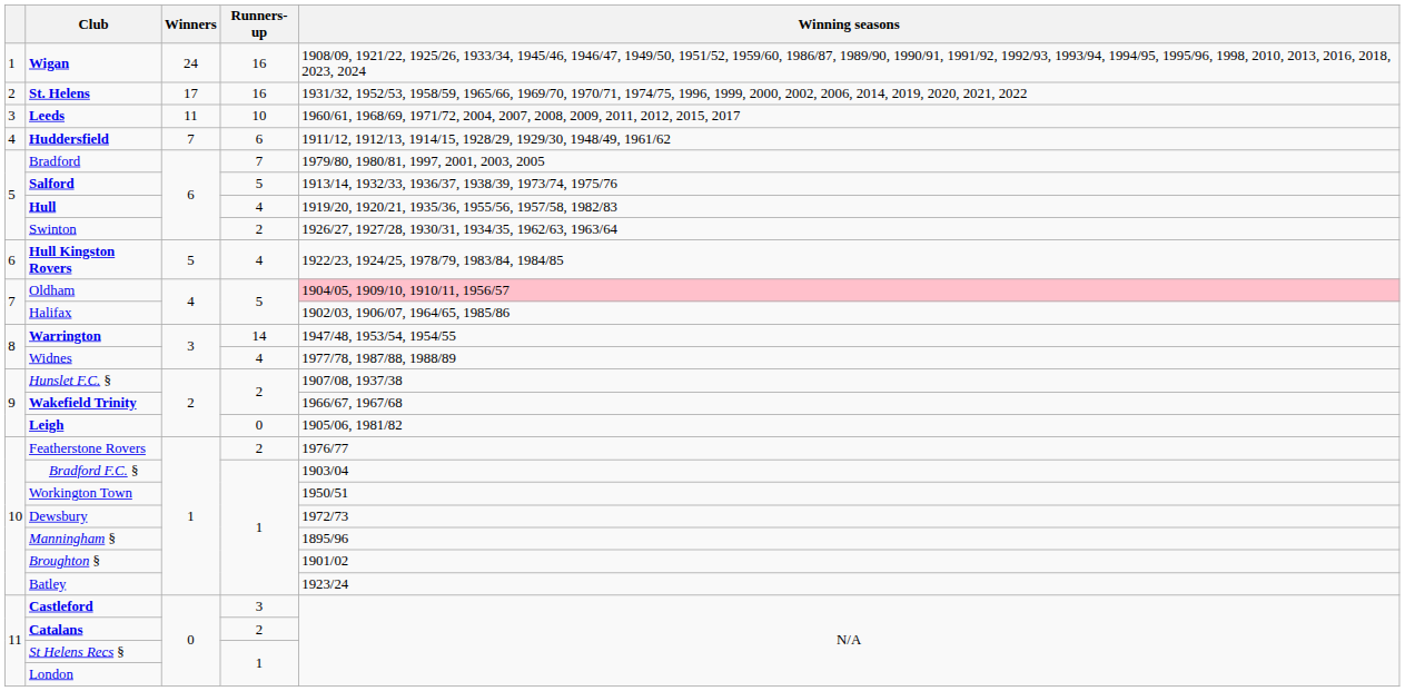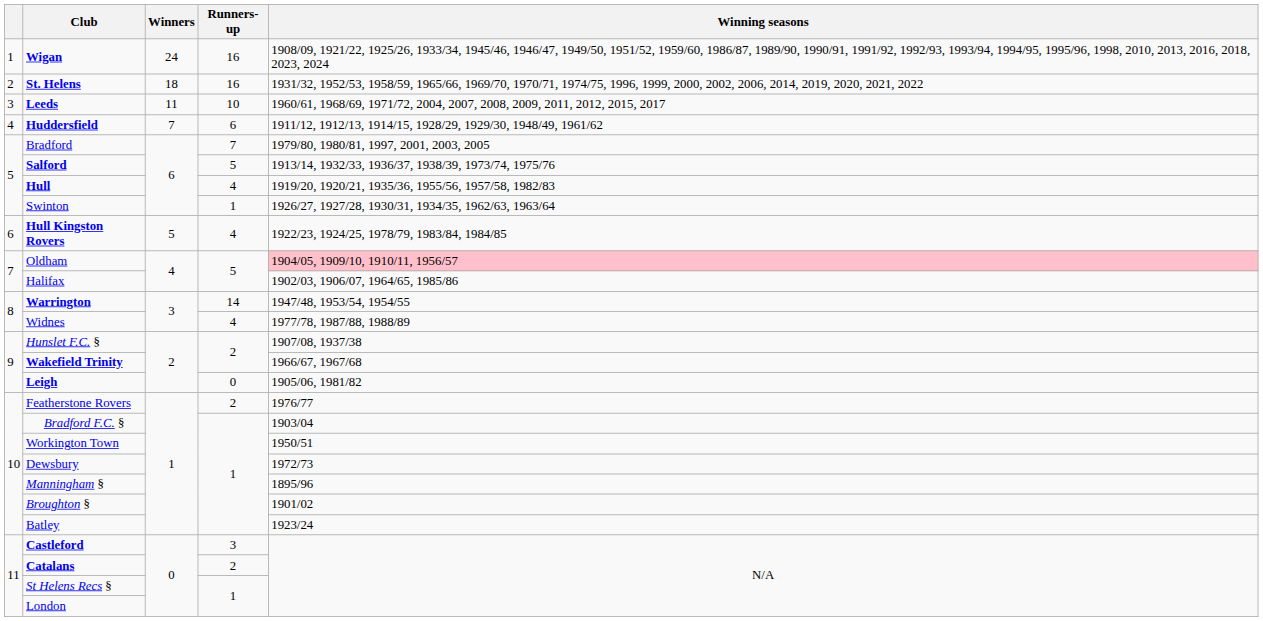 <table class="wikitable sortable">
 <tr>
 <th></th>
 <th>Club</th>
 <th>Winners</th>
 <th>Runners-up</th>
 <th>Winning seasons</th>
 </tr>
 <tr>
 <td>1</td>
 <td> <strong><a href='#'>Wigan</a></strong></td>
 <td align="center">24</td>
 <td align="center">16</td>
 <td>1908/09, 1921/22, 1925/26, 1933/34, 1945/46, 1946/47, 1949/50, 1951/52, 1959/60, 1986/87, 1989/90, 1990/91, 1991/92, 1992/93, 1993/94, 1994/95, 1995/96, 1998, 2010, 2013, 2016, 2018, 2023, 2024</td>
 </tr>
 <tr>
 <td>2</td>
 <td> <strong><a href='#'>St. Helens</a></strong></td>
-<td align="center">17</td>
+<td align="center">18</td>
 <td align="center">16</td>
 <td>1931/32, 1952/53, 1958/59, 1965/66, 1969/70, 1970/71, 1974/75, 1996, 1999, 2000, 2002, 2006, 2014, 2019, 2020, 2021, 2022</td>
 </tr>
 <tr>
 <td>3</td>
 <td> <strong><a href='#'>Leeds</a></strong></td>
 <td align="center">11</td>
 <td align="center">10</td>
 <td>1960/61, 1968/69, 1971/72, 2004, 2007, 2008, 2009, 2011, 2012, 2015, 2017</td>
 </tr>
 <tr>
 <td>4</td>
 <td> <strong><a href='#'>Huddersfield</a></strong></td>
 <td align="center">7</td>
 <td align="center">6</td>
 <td>1911/12, 1912/13, 1914/15, 1928/29, 1929/30, 1948/49, 1961/62</td>
 </tr>
 <tr>
 <td rowspan=4>5</td>
 <td> <a href='#'>Bradford</a></td>
 <td align="center" rowspan=4>6</td>
 <td align="center">7</td>
 <td>1979/80, 1980/81, 1997, 2001, 2003, 2005</td>
 </tr>
 <tr>
 <td> <strong><a href='#'>Salford</a></strong></td>
 <td align="center">5</td>
 <td>1913/14, 1932/33, 1936/37, 1938/39, 1973/74, 1975/76</td>
 </tr>
 <tr>
 <td> <strong><a href='#'>Hull</a></strong></td>
 <td align="center">4</td>
 <td>1919/20, 1920/21, 1935/36, 1955/56, 1957/58, 1982/83</td>
 </tr>
 <tr>
 <td> <a href='#'>Swinton</a></td>
-<td align="center">2</td>
+<td align="center">1</td>
 <td>1926/27, 1927/28, 1930/31, 1934/35, 1962/63, 1963/64</td>
 </tr>
 <tr>
 <td>6</td>
 <td> <strong><a href='#'>Hull Kingston Rovers</a></strong></td>
 <td align="center">5</td>
 <td align="center">4</td>
 <td>1922/23, 1924/25, 1978/79, 1983/84, 1984/85</td>
 </tr>
 <tr>
 <td rowspan=2>7</td>
 <td> <a href='#'>Oldham</a></td>
 <td align="center" rowspan=2>4</td>
 <td align="center" rowspan=2>5</td>
 <td style="background: pink;">1904/05, 1909/10, 1910/11, 1956/57</td>
 </tr>
 <tr>
 <td> <a href='#'>Halifax</a></td>
 <td>1902/03, 1906/07, 1964/65, 1985/86</td>
 </tr>
 <tr>
 <td rowspan=2>8</td>
 <td> <strong><a href='#'>Warrington</a></strong></td>
 <td align="center" rowspan=2>3</td>
 <td align="center">14</td>
 <td>1947/48, 1953/54, 1954/55</td>
 </tr>
 <tr>
 <td> <a href='#'>Widnes</a></td>
 <td align="center">4</td>
 <td>1977/78, 1987/88, 1988/89</td>
 </tr>
 <tr>
 <td rowspan=3>9</td>
 <td> <em><a href='#'>Hunslet F.C.</a></em> §</td>
 <td align="center" rowspan=3>2</td>
 <td align="center" rowspan=2>2</td>
 <td>1907/08, 1937/38</td>
 </tr>
 <tr>
 <td> <strong><a href='#'>Wakefield Trinity</a></strong></td>
 <td>1966/67, 1967/68</td>
 </tr>
 <tr>
 <td> <strong><a href='#'>Leigh</a></strong></td>
 <td align="center">0</td>
 <td>1905/06, 1981/82</td>
 </tr>
 <tr>
 <td rowspan=7>10</td>
 <td> <a href='#'>Featherstone Rovers</a></td>
 <td align="center" rowspan=7>1</td>
 <td align="center">2</td>
 <td>1976/77</td>
 </tr>
 <tr>
 <td align="center"><em><a href='#'>Bradford F.C.</a></em> §</td>
 <td align="center" rowspan=6>1</td>
 <td>1903/04</td>
 </tr>
 <tr>
 <td> <a href='#'>Workington Town</a></td>
 <td>1950/51</td>
 </tr>
 <tr>
 <td> <a href='#'>Dewsbury</a></td>
 <td>1972/73</td>
 </tr>
 <tr>
 <td> <em><a href='#'>Manningham</a></em> §</td>
 <td>1895/96</td>
 </tr>
 <tr>
 <td> <em><a href='#'>Broughton</a></em> §</td>
 <td>1901/02</td>
 </tr>
 <tr>
 <td> <a href='#'>Batley</a></td>
 <td>1923/24</td>
 </tr>
 <tr>
 <td rowspan=4>11</td>
 <td> <strong><a href='#'>Castleford</a></strong></td>
 <td align="center" rowspan=4>0</td>
 <td align="center">3</td>
 <td align="center" rowspan=4>N/A</td>
 </tr>
 <tr>
 <td> <strong><a href='#'>Catalans</a></strong></td>
 <td align="center">2</td>
 </tr>
 <tr>
 <td> <em><a href='#'>St Helens Recs</a></em> §</td>
 <td align="center" rowspan=2>1</td>
 </tr>
 <tr>
 <td> <a href='#'>London</a></td>
 </tr>
 </table>
